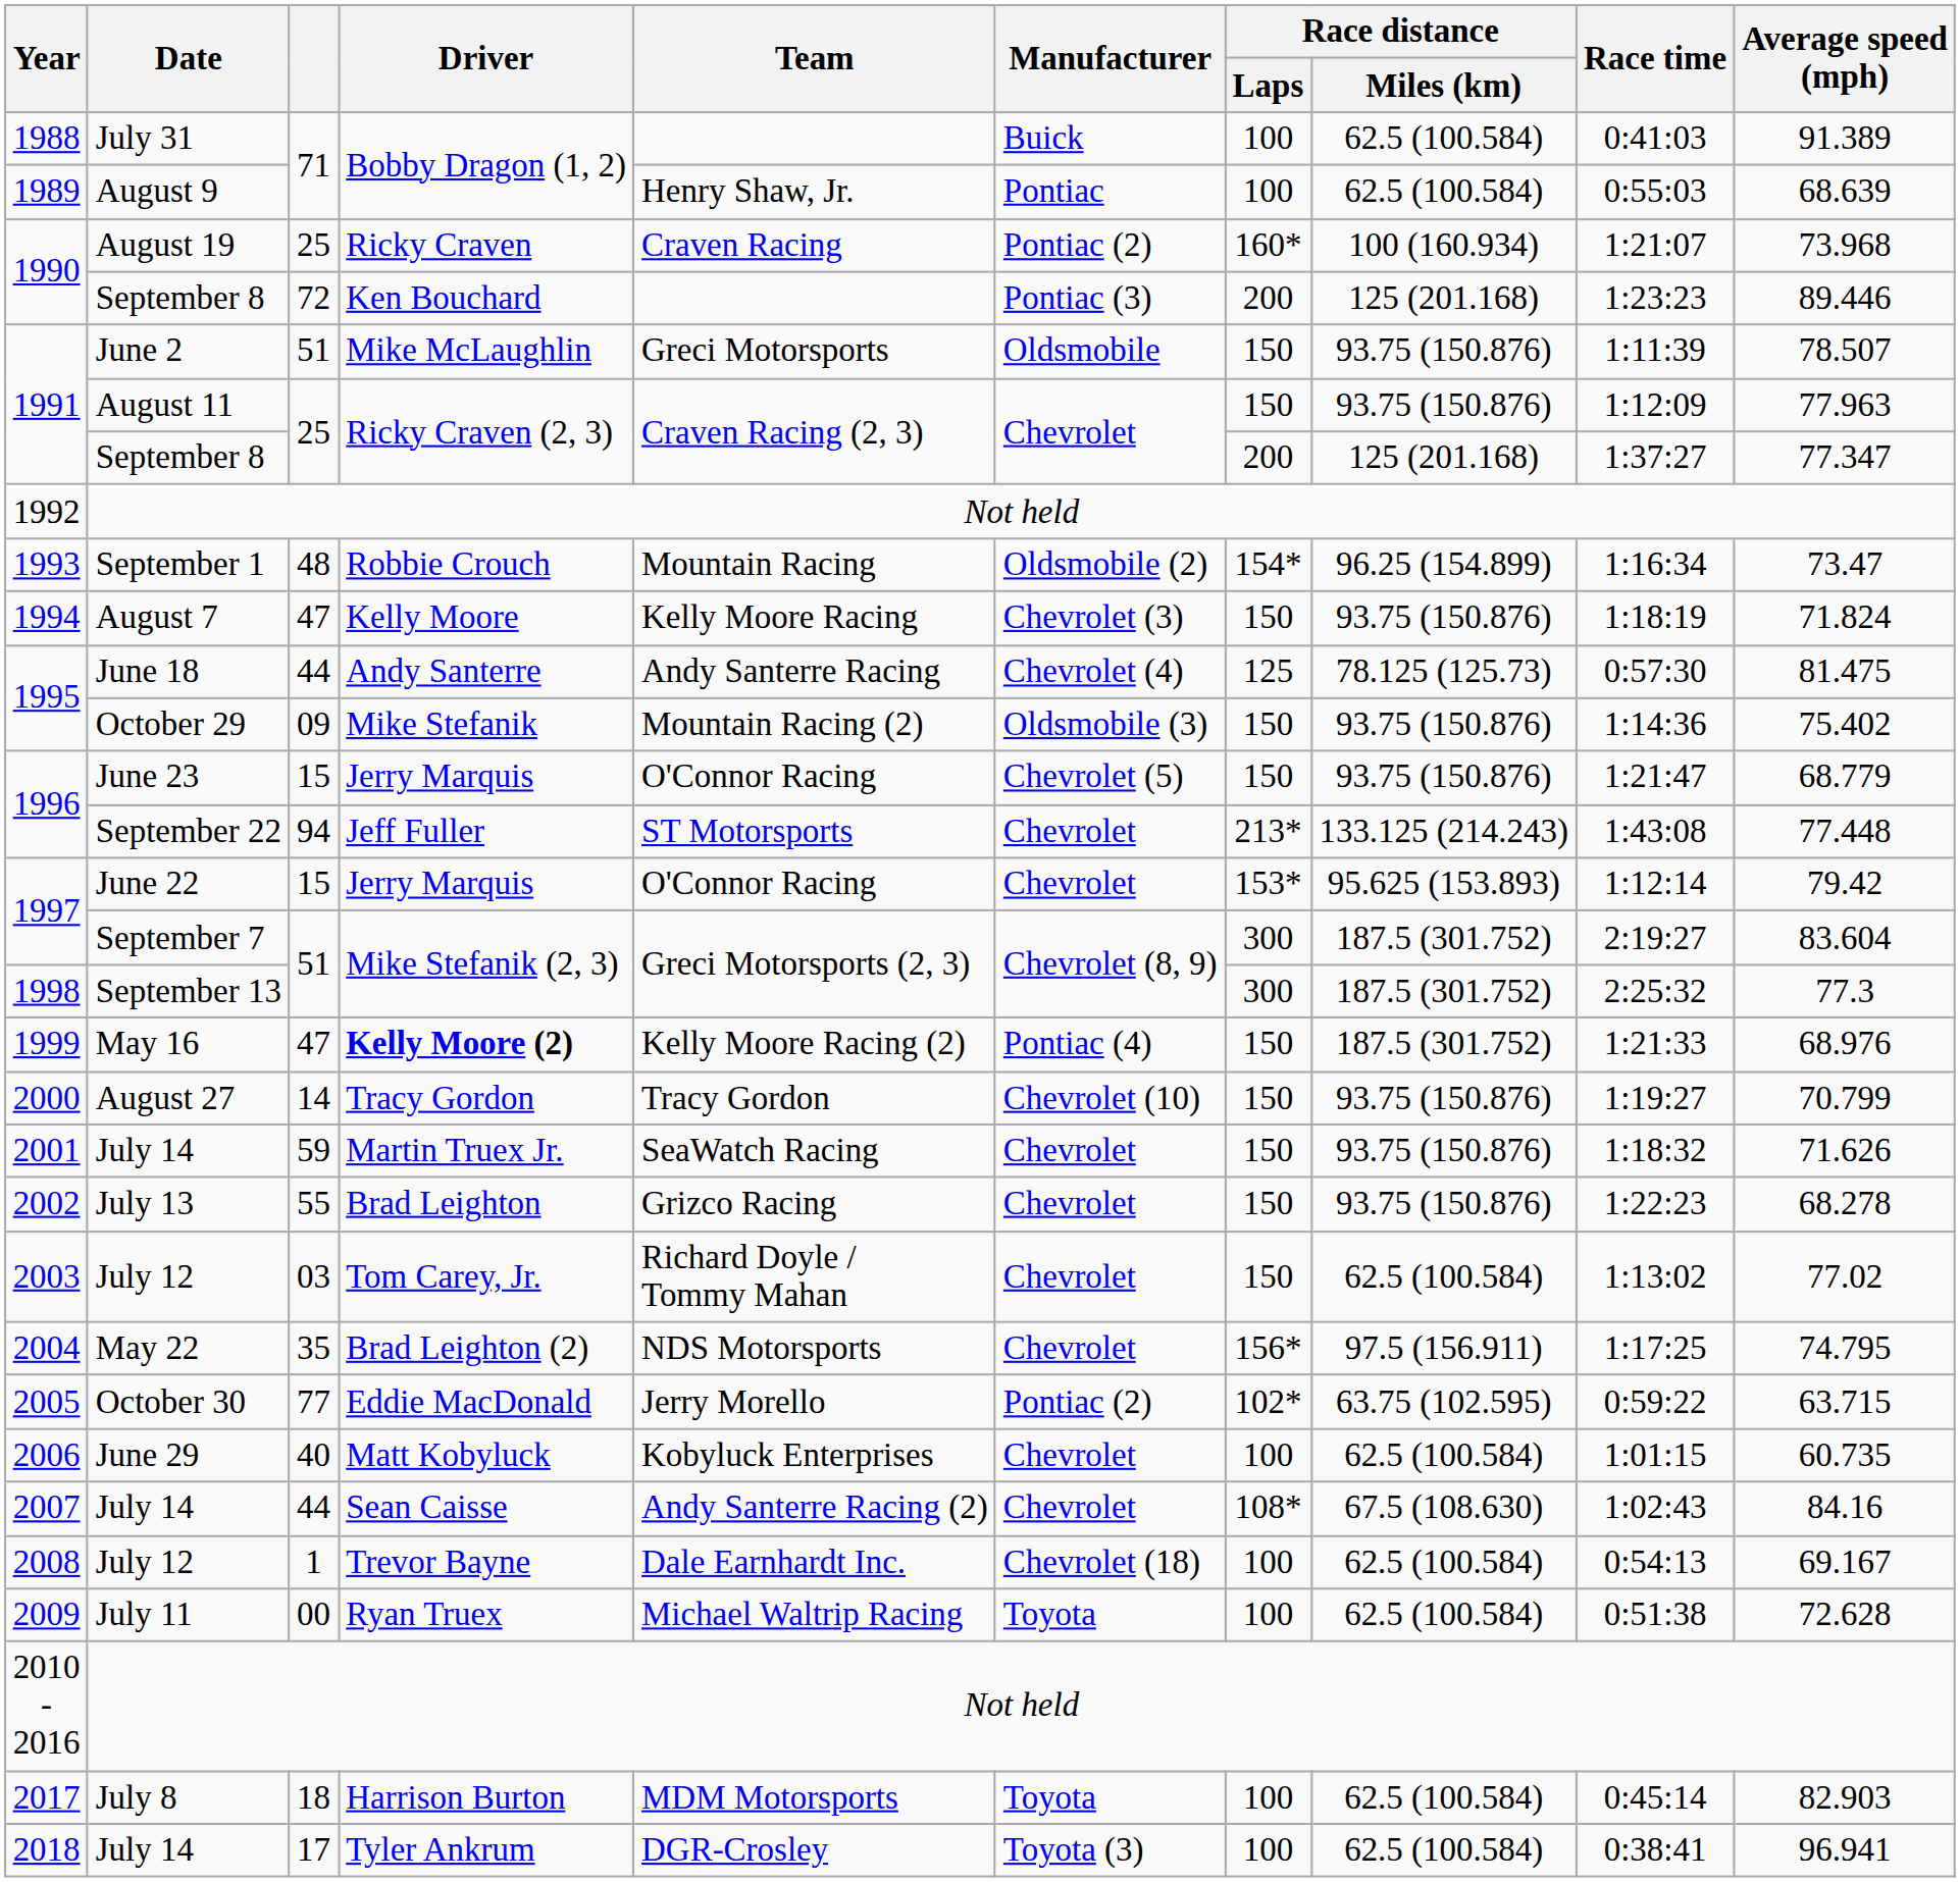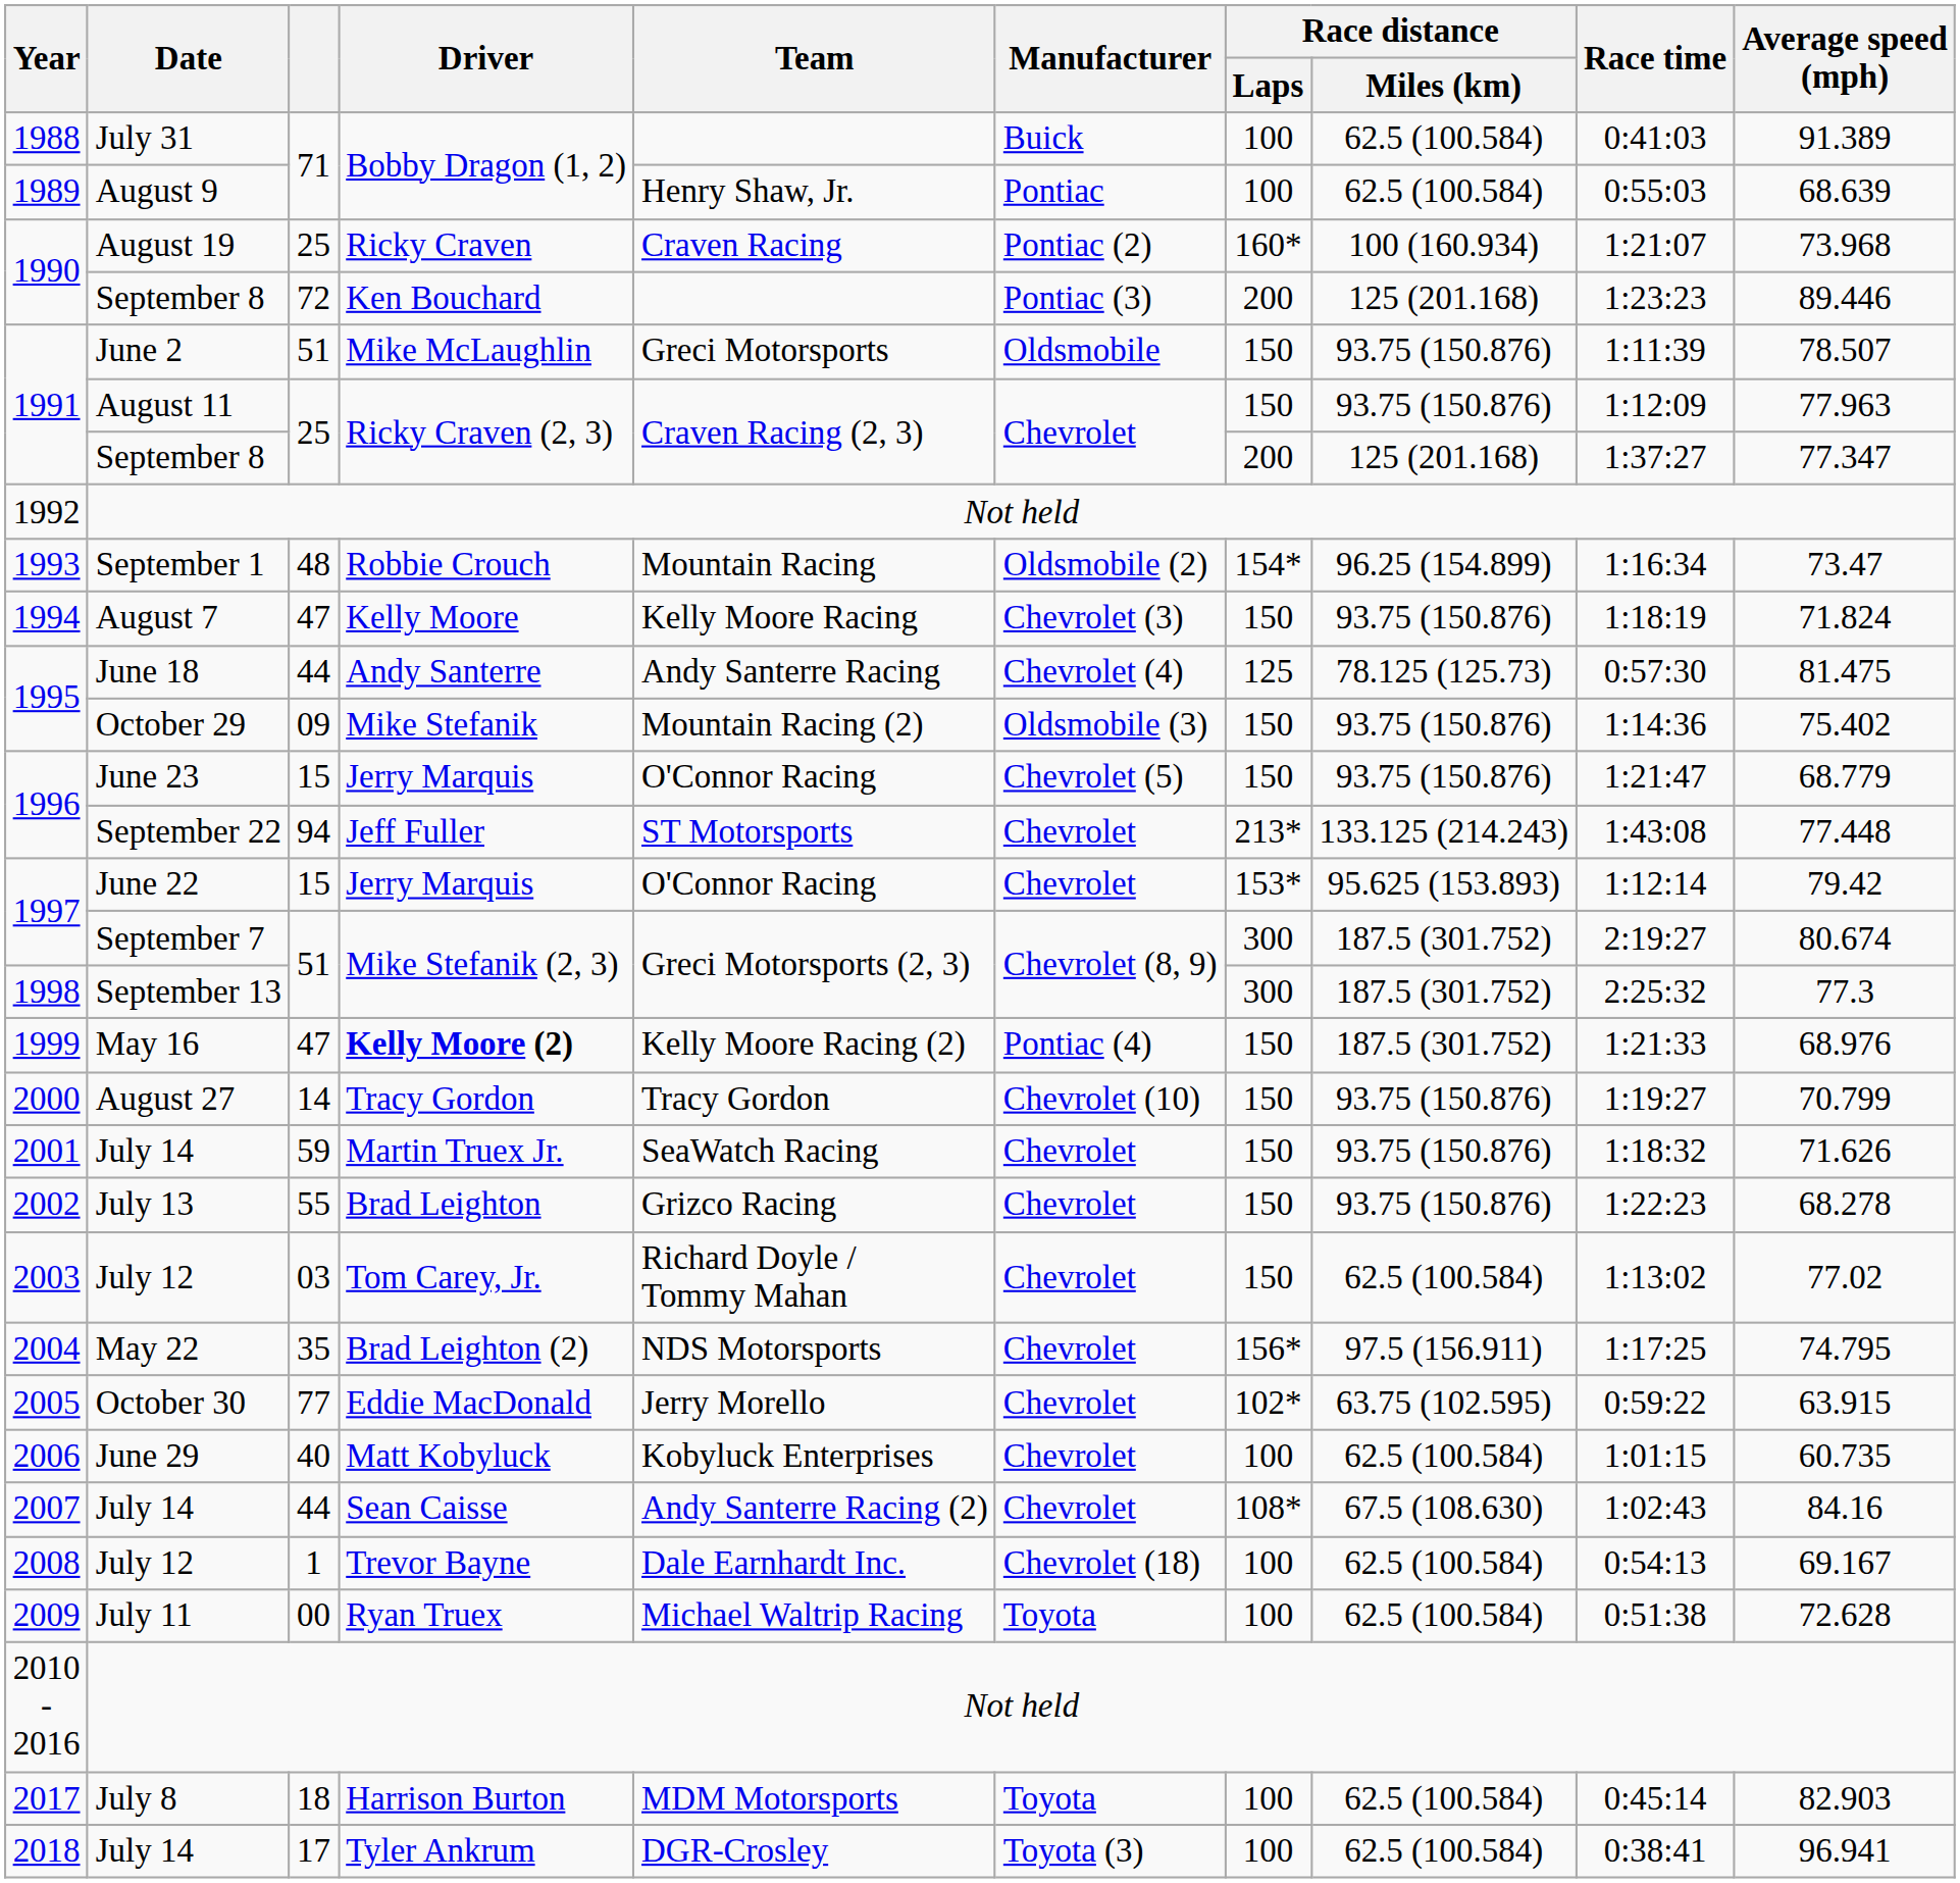 <table class="wikitable">
 <tr>
 <th rowspan="2">Year</th>
 <th rowspan="2">Date</th>
 <th rowspan="2"></th>
 <th rowspan="2">Driver</th>
 <th rowspan="2">Team</th>
 <th rowspan="2">Manufacturer</th>
 <th colspan="2">Race distance</th>
 <th rowspan="2">Race time</th>
 <th rowspan="2">Average speed<br>(mph)</th>
 </tr>
 <tr>
 <th>Laps</th>
 <th>Miles (km)</th>
 </tr>
 <tr>
 <td><a href='#'>1988</a></td>
 <td>July 31</td>
 <td rowspan="2" align="center">71</td>
 <td rowspan="2"><a href='#'>Bobby Dragon</a> (1, 2)</td>
 <td></td>
 <td><a href='#'>Buick</a></td>
 <td align="center">100</td>
 <td align="center">62.5 (100.584)</td>
 <td align="center">0:41:03</td>
 <td align="center">91.389</td>
 </tr>
 <tr>
 <td><a href='#'>1989</a></td>
 <td>August 9</td>
 <td>Henry Shaw, Jr.</td>
 <td><a href='#'>Pontiac</a></td>
 <td align="center">100</td>
 <td align="center">62.5 (100.584)</td>
 <td align="center">0:55:03</td>
 <td align="center">68.639</td>
 </tr>
 <tr>
 <td rowspan="2"><a href='#'>1990</a></td>
 <td>August 19</td>
 <td align="center">25</td>
 <td><a href='#'>Ricky Craven</a></td>
 <td><a href='#'>Craven Racing</a></td>
 <td><a href='#'>Pontiac</a> (2)</td>
 <td align="center">160*</td>
 <td align="center">100 (160.934)</td>
 <td align="center">1:21:07</td>
 <td align="center">73.968</td>
 </tr>
 <tr>
 <td>September 8</td>
 <td align="center">72</td>
 <td><a href='#'>Ken Bouchard</a></td>
 <td></td>
 <td><a href='#'>Pontiac</a> (3)</td>
 <td align="center">200</td>
 <td align="center">125 (201.168)</td>
 <td align="center">1:23:23</td>
 <td align="center">89.446</td>
 </tr>
 <tr>
 <td rowspan="3"><a href='#'>1991</a></td>
 <td>June 2</td>
 <td align="center">51</td>
 <td><a href='#'>Mike McLaughlin</a></td>
 <td>Greci Motorsports</td>
 <td><a href='#'>Oldsmobile</a></td>
 <td align="center">150</td>
 <td align="center">93.75 (150.876)</td>
 <td align="center">1:11:39</td>
 <td align="center">78.507</td>
 </tr>
 <tr>
 <td>August 11</td>
 <td rowspan="2" align="center">25</td>
 <td rowspan="2"><a href='#'>Ricky Craven</a> (2, 3)</td>
 <td rowspan="2"><a href='#'>Craven Racing</a> (2, 3)</td>
 <td rowspan="2"><a href='#'>Chevrolet</a></td>
 <td align="center">150</td>
 <td align="center">93.75 (150.876)</td>
 <td align="center">1:12:09</td>
 <td align="center">77.963</td>
 </tr>
 <tr>
 <td>September 8</td>
 <td align="center">200</td>
 <td align="center">125 (201.168)</td>
 <td align="center">1:37:27</td>
 <td align="center">77.347</td>
 </tr>
 <tr>
 <td align="center">1992</td>
 <td colspan="9" align="center"><em>Not held</em></td>
 </tr>
 <tr>
 <td><a href='#'>1993</a></td>
 <td>September 1</td>
 <td align="center">48</td>
 <td><a href='#'>Robbie Crouch</a></td>
 <td>Mountain Racing</td>
 <td><a href='#'>Oldsmobile</a> (2)</td>
 <td align="center">154*</td>
 <td align="center">96.25 (154.899)</td>
 <td align="center">1:16:34</td>
 <td align="center">73.47</td>
 </tr>
 <tr>
 <td><a href='#'>1994</a></td>
 <td>August 7</td>
 <td align="center">47</td>
 <td><a href='#'>Kelly Moore</a></td>
 <td>Kelly Moore Racing</td>
 <td><a href='#'>Chevrolet</a> (3)</td>
 <td align="center">150</td>
 <td align="center">93.75 (150.876)</td>
 <td align="center">1:18:19</td>
 <td align="center">71.824</td>
 </tr>
 <tr>
 <td rowspan="2"><a href='#'>1995</a></td>
 <td>June 18</td>
 <td align="center">44</td>
 <td><a href='#'>Andy Santerre</a></td>
 <td>Andy Santerre Racing</td>
 <td><a href='#'>Chevrolet</a> (4)</td>
 <td align="center">125</td>
 <td align="center">78.125 (125.73)</td>
 <td align="center">0:57:30</td>
 <td align="center">81.475</td>
 </tr>
 <tr>
 <td>October 29</td>
 <td align="center">09</td>
 <td><a href='#'>Mike Stefanik</a></td>
 <td>Mountain Racing (2)</td>
 <td><a href='#'>Oldsmobile</a> (3)</td>
 <td align="center">150</td>
 <td align="center">93.75 (150.876)</td>
 <td align="center">1:14:36</td>
 <td align="center">75.402</td>
 </tr>
 <tr>
 <td rowspan="2"><a href='#'>1996</a></td>
 <td>June 23</td>
 <td align="center">15</td>
 <td><a href='#'>Jerry Marquis</a></td>
 <td>O'Connor Racing</td>
 <td><a href='#'>Chevrolet</a> (5)</td>
 <td align="center">150</td>
 <td align="center">93.75 (150.876)</td>
 <td align="center">1:21:47</td>
 <td align="center">68.779</td>
 </tr>
 <tr>
 <td>September 22</td>
 <td align="center">94</td>
 <td><a href='#'>Jeff Fuller</a></td>
 <td><a href='#'>ST Motorsports</a></td>
 <td><a href='#'>Chevrolet</a></td>
 <td align="center">213*</td>
 <td align="center">133.125 (214.243)</td>
 <td align="center">1:43:08</td>
 <td align="center">77.448</td>
 </tr>
 <tr>
 <td rowspan="2"><a href='#'>1997</a></td>
 <td>June 22</td>
 <td align="center">15</td>
 <td><a href='#'>Jerry Marquis</a></td>
 <td>O'Connor Racing</td>
 <td><a href='#'>Chevrolet</a></td>
 <td align="center">153*</td>
 <td align="center">95.625 (153.893)</td>
 <td align="center">1:12:14</td>
 <td align="center">79.42</td>
 </tr>
 <tr>
 <td>September 7</td>
 <td rowspan="2" align="center">51</td>
 <td rowspan="2"><a href='#'>Mike Stefanik</a> (2, 3)</td>
 <td rowspan="2">Greci Motorsports (2, 3)</td>
 <td rowspan="2"><a href='#'>Chevrolet</a> (8, 9)</td>
 <td align="center">300</td>
 <td align="center">187.5 (301.752)</td>
 <td align="center">2:19:27</td>
-<td align="center">83.604</td>
+<td align="center">80.674</td>
 </tr>
 <tr>
 <td><a href='#'>1998</a></td>
 <td>September 13</td>
 <td align="center">300</td>
 <td align="center">187.5 (301.752)</td>
 <td align="center">2:25:32</td>
 <td align="center">77.3</td>
 </tr>
 <tr>
 <td><a href='#'>1999</a></td>
 <td>May 16</td>
 <td align="center">47</td>
 <td><strong><a href='#'>Kelly Moore</a> (2)</strong></td>
 <td>Kelly Moore Racing (2)</td>
 <td><a href='#'>Pontiac</a> (4)</td>
 <td align="center">150</td>
 <td align="center">187.5 (301.752)</td>
 <td align="center">1:21:33</td>
 <td align="center">68.976</td>
 </tr>
 <tr>
 <td><a href='#'>2000</a></td>
 <td>August 27</td>
 <td align="center">14</td>
 <td><a href='#'>Tracy Gordon</a></td>
 <td>Tracy Gordon</td>
 <td><a href='#'>Chevrolet</a> (10)</td>
 <td align="center">150</td>
 <td align="center">93.75 (150.876)</td>
 <td align="center">1:19:27</td>
 <td align="center">70.799</td>
 </tr>
 <tr>
 <td><a href='#'>2001</a></td>
 <td>July 14</td>
 <td align="center">59</td>
 <td><a href='#'>Martin Truex Jr.</a></td>
 <td>SeaWatch Racing</td>
 <td><a href='#'>Chevrolet</a></td>
 <td align="center">150</td>
 <td align="center">93.75 (150.876)</td>
 <td align="center">1:18:32</td>
 <td align="center">71.626</td>
 </tr>
 <tr>
 <td><a href='#'>2002</a></td>
 <td>July 13</td>
 <td align="center">55</td>
 <td><a href='#'>Brad Leighton</a></td>
 <td>Grizco Racing</td>
 <td><a href='#'>Chevrolet</a></td>
 <td align="center">150</td>
 <td align="center">93.75 (150.876)</td>
 <td align="center">1:22:23</td>
 <td align="center">68.278</td>
 </tr>
 <tr>
 <td><a href='#'>2003</a></td>
 <td>July 12</td>
 <td align="center">03</td>
 <td><a href='#'>Tom Carey, Jr.</a></td>
 <td>Richard Doyle /<br> Tommy Mahan</td>
 <td><a href='#'>Chevrolet</a></td>
 <td align="center">150</td>
 <td align="center">62.5 (100.584)</td>
 <td align="center">1:13:02</td>
 <td align="center">77.02</td>
 </tr>
 <tr>
 <td><a href='#'>2004</a></td>
 <td>May 22</td>
 <td align="center">35</td>
 <td><a href='#'>Brad Leighton</a> (2)</td>
 <td>NDS Motorsports</td>
 <td><a href='#'>Chevrolet</a></td>
 <td align="center">156*</td>
 <td align="center">97.5 (156.911)</td>
 <td align="center">1:17:25</td>
 <td align="center">74.795</td>
 </tr>
 <tr>
 <td><a href='#'>2005</a></td>
 <td>October 30</td>
 <td align="center">77</td>
 <td><a href='#'>Eddie MacDonald</a></td>
 <td>Jerry Morello</td>
-<td><a href='#'>Pontiac</a> (2)</td>
+<td><a href='#'>Chevrolet</a></td>
 <td align="center">102*</td>
 <td align="center">63.75 (102.595)</td>
 <td align="center">0:59:22</td>
-<td align="center">63.715</td>
+<td align="center">63.915</td>
 </tr>
 <tr>
 <td><a href='#'>2006</a></td>
 <td>June 29</td>
 <td align="center">40</td>
 <td><a href='#'>Matt Kobyluck</a></td>
 <td>Kobyluck Enterprises</td>
 <td><a href='#'>Chevrolet</a></td>
 <td align="center">100</td>
 <td align="center">62.5 (100.584)</td>
 <td align="center">1:01:15</td>
 <td align="center">60.735</td>
 </tr>
 <tr>
 <td><a href='#'>2007</a></td>
 <td>July 14</td>
 <td align="center">44</td>
 <td><a href='#'>Sean Caisse</a></td>
 <td><a href='#'>Andy Santerre Racing</a> (2)</td>
 <td><a href='#'>Chevrolet</a></td>
 <td align="center">108*</td>
 <td align="center">67.5 (108.630)</td>
 <td align="center">1:02:43</td>
 <td align="center">84.16</td>
 </tr>
 <tr>
 <td><a href='#'>2008</a></td>
 <td>July 12</td>
 <td align="center">1</td>
 <td><a href='#'>Trevor Bayne</a></td>
 <td><a href='#'>Dale Earnhardt Inc.</a></td>
 <td><a href='#'>Chevrolet</a> (18)</td>
 <td align="center">100</td>
 <td align="center">62.5 (100.584)</td>
 <td align="center">0:54:13</td>
 <td align="center">69.167</td>
 </tr>
 <tr>
 <td><a href='#'>2009</a></td>
 <td>July 11</td>
 <td align="center">00</td>
 <td><a href='#'>Ryan Truex</a></td>
 <td><a href='#'>Michael Waltrip Racing</a></td>
 <td><a href='#'>Toyota</a></td>
 <td align="center">100</td>
 <td align="center">62.5 (100.584)</td>
 <td align="center">0:51:38</td>
 <td align="center">72.628</td>
 </tr>
 <tr>
 <td align="center">2010<br>-<br>2016</td>
 <td colspan="9" align="center"><em>Not held</em></td>
 </tr>
 <tr>
 <td><a href='#'>2017</a></td>
 <td>July 8</td>
 <td align="center">18</td>
 <td><a href='#'>Harrison Burton</a></td>
 <td><a href='#'>MDM Motorsports</a></td>
 <td><a href='#'>Toyota</a></td>
 <td align="center">100</td>
 <td align="center">62.5 (100.584)</td>
 <td align="center">0:45:14</td>
 <td align="center">82.903</td>
 </tr>
 <tr>
 <td><a href='#'>2018</a></td>
 <td>July 14</td>
 <td align="center">17</td>
 <td><a href='#'>Tyler Ankrum</a></td>
 <td><a href='#'>DGR-Crosley</a></td>
 <td><a href='#'>Toyota</a> (3)</td>
 <td align="center">100</td>
 <td align="center">62.5 (100.584)</td>
 <td align="center">0:38:41</td>
 <td align="center">96.941</td>
 </tr>
 </table>
